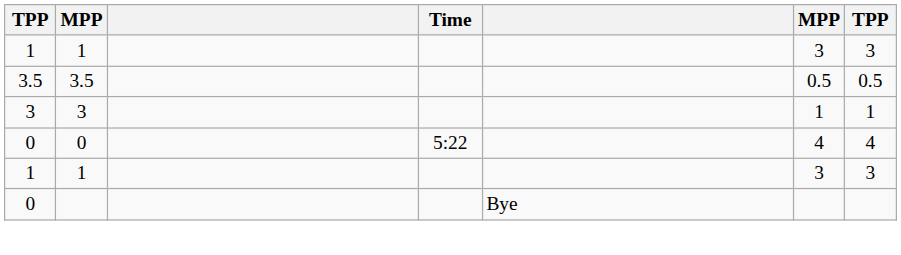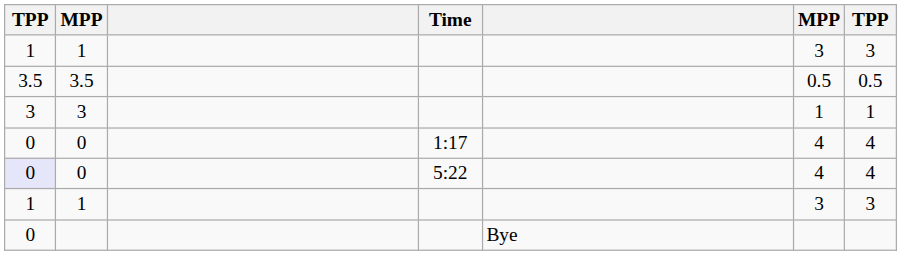 <table class="wikitable" style="text-align: center;" |>
 <tr>
 <th width="35">TPP</th>
 <th width="35">MPP</th>
 <th width="250"></th>
 <th width="45">Time</th>
 <th width="250"></th>
 <th width="35">MPP</th>
 <th width="35">TPP</th>
 </tr>
 <tr>
 <td>1</td>
 <td>1</td>
 <td style="text-align:left;"><strong></strong></td>
 <td></td>
 <td style="text-align:left;"></td>
 <td>3</td>
 <td>3</td>
 </tr>
 <tr>
 <td>3.5</td>
 <td>3.5</td>
 <td style="text-align:left;"></td>
 <td></td>
 <td style="text-align:left;"><strong></strong></td>
 <td>0.5</td>
 <td>0.5</td>
 </tr>
 <tr>
 <td>3</td>
 <td>3</td>
 <td style="text-align:left;"></td>
 <td></td>
 <td style="text-align:left;"><strong></strong></td>
 <td>1</td>
 <td>1</td>
 </tr>
 <tr>
 <td>0</td>
 <td>0</td>
 <td style="text-align:left;"><strong></strong></td>
+<td>1:17</td>
+<td style="text-align:left;"></td>
+<td>4</td>
+<td>4</td>
+</tr>
+<tr>
+<td style="background: lavender;">0</td>
+<td>0</td>
+<td style="text-align:left;"><strong></strong></td>
 <td>5:22</td>
 <td style="text-align:left;"></td>
 <td>4</td>
 <td>4</td>
 </tr>
 <tr>
 <td>1</td>
 <td>1</td>
 <td style="text-align:left;"><strong></strong></td>
 <td></td>
 <td style="text-align:left;"></td>
 <td>3</td>
 <td>3</td>
 </tr>
 <tr>
 <td>0</td>
 <td></td>
 <td style="text-align:left;"><strong></strong></td>
 <td></td>
 <td style="text-align:left;">Bye</td>
 <td></td>
 <td></td>
 </tr>
 </table>
